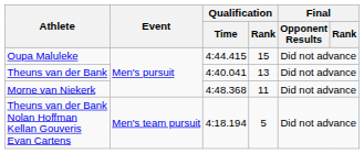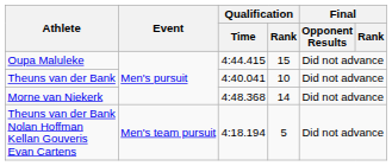 <table class="wikitable" style="font-size:90%;">
 <tr>
 <th rowspan=2>Athlete</th>
 <th rowspan=2>Event</th>
 <th colspan=2>Qualification</th>
 <th colspan=2>Final</th>
 </tr>
 <tr style="font-size:95%">
 <th>Time</th>
 <th>Rank</th>
 <th>Opponent<br>Results</th>
 <th>Rank</th>
 </tr>
 <tr align=center>
 <td align=left><a href='#'>Oupa Maluleke</a></td>
 <td align=left rowspan=3><a href='#'>Men's pursuit</a></td>
 <td>4:44.415</td>
 <td>15</td>
 <td colspan="2">Did not advance</td>
 </tr>
 <tr align=center>
 <td align=left><a href='#'>Theuns van der Bank</a></td>
 <td>4:40.041</td>
-<td>13</td>
+<td>10</td>
 <td colspan="2">Did not advance</td>
 </tr>
 <tr align=center>
 <td align=left><a href='#'>Morne van Niekerk</a></td>
 <td>4:48.368</td>
-<td>11</td>
+<td>14</td>
 <td colspan="2">Did not advance</td>
 </tr>
 <tr align=center>
 <td align=left><a href='#'>Theuns van der Bank</a><br><a href='#'>Nolan Hoffman</a><br><a href='#'>Kellan Gouveris</a><br><a href='#'>Evan Cartens</a></td>
 <td align=left><a href='#'>Men's team pursuit</a></td>
 <td>4:18.194</td>
 <td>5</td>
 <td colspan="2">Did not advance</td>
 </tr>
 </table>
